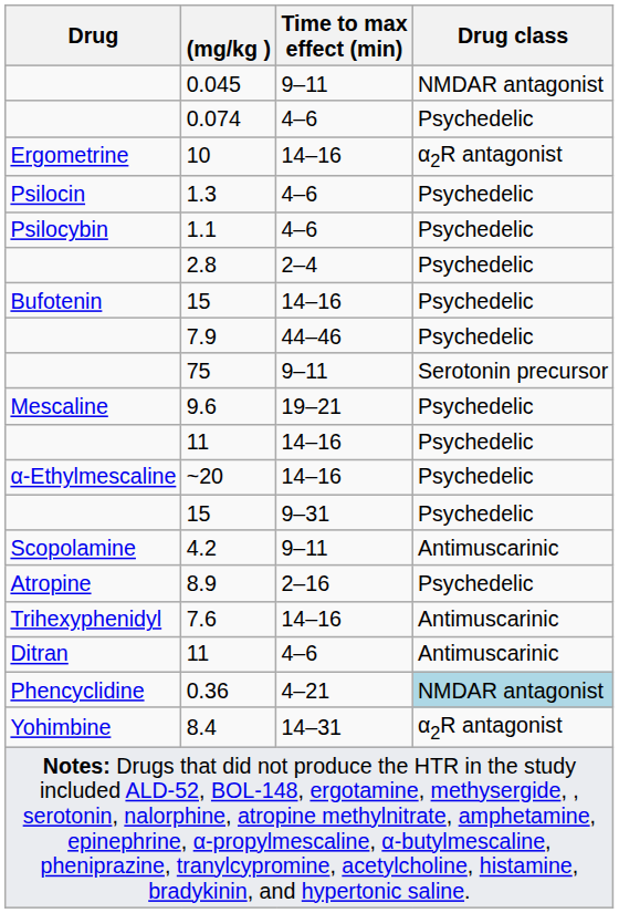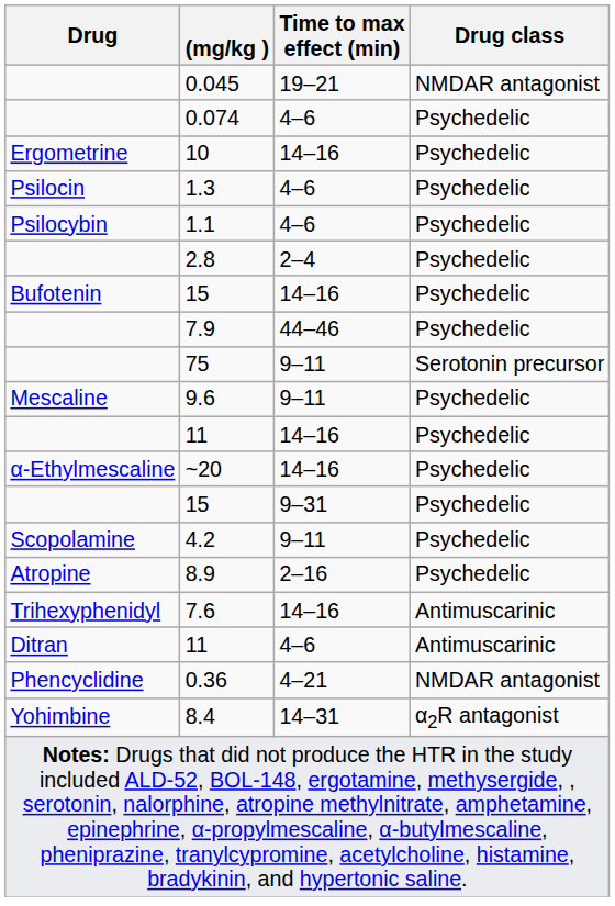 <table class="wikitable floatright" style="font-size:small;">
 <tr>
 <th>Drug</th>
 <th><br>(mg/kg )</th>
 <th>Time to max<br>effect (min)</th>
 <th>Drug class</th>
 </tr>
 <tr>
 <td></td>
 <td>0.045</td>
-<td>9–11</td>
+<td>19–21</td>
 <td>NMDAR antagonist</td>
 </tr>
 <tr>
 <td></td>
 <td>0.074</td>
 <td>4–6</td>
 <td>Psychedelic</td>
 </tr>
 <tr>
 <td><a href='#'>Ergometrine</a></td>
 <td>10</td>
 <td>14–16</td>
-<td>α<sub>2</sub>R antagonist</td>
+<td>Psychedelic</td>
 </tr>
 <tr>
 <td><a href='#'>Psilocin</a></td>
 <td>1.3</td>
 <td>4–6</td>
 <td>Psychedelic</td>
 </tr>
 <tr>
 <td><a href='#'>Psilocybin</a></td>
 <td>1.1</td>
 <td>4–6</td>
 <td>Psychedelic</td>
 </tr>
 <tr>
 <td></td>
 <td>2.8</td>
 <td>2–4</td>
 <td>Psychedelic</td>
 </tr>
 <tr>
 <td><a href='#'>Bufotenin</a></td>
 <td>15</td>
 <td>14–16</td>
 <td>Psychedelic</td>
 </tr>
 <tr>
 <td></td>
 <td>7.9</td>
 <td>44–46</td>
 <td>Psychedelic</td>
 </tr>
 <tr>
 <td></td>
 <td>75</td>
 <td>9–11</td>
 <td>Serotonin precursor</td>
 </tr>
 <tr>
 <td><a href='#'>Mescaline</a></td>
 <td>9.6</td>
-<td>19–21</td>
+<td>9–11</td>
 <td>Psychedelic</td>
 </tr>
 <tr>
 <td></td>
 <td>11</td>
 <td>14–16</td>
 <td>Psychedelic</td>
 </tr>
 <tr>
 <td><a href='#'>α-Ethylmescaline</a></td>
 <td>~20</td>
 <td>14–16</td>
 <td>Psychedelic</td>
 </tr>
 <tr>
 <td></td>
 <td>15</td>
 <td>9–31</td>
 <td>Psychedelic</td>
 </tr>
 <tr>
 <td><a href='#'>Scopolamine</a></td>
 <td>4.2</td>
 <td>9–11</td>
-<td>Antimuscarinic</td>
+<td>Psychedelic</td>
 </tr>
 <tr>
 <td><a href='#'>Atropine</a></td>
 <td>8.9</td>
 <td>2–16</td>
 <td>Psychedelic</td>
 </tr>
 <tr>
 <td><a href='#'>Trihexyphenidyl</a></td>
 <td>7.6</td>
 <td>14–16</td>
 <td>Antimuscarinic</td>
 </tr>
 <tr>
 <td><a href='#'>Ditran</a></td>
 <td>11</td>
 <td>4–6</td>
 <td>Antimuscarinic</td>
 </tr>
 <tr>
 <td><a href='#'>Phencyclidine</a></td>
 <td>0.36</td>
 <td>4–21</td>
-<td style="background: lightblue;">NMDAR antagonist</td>
+<td>NMDAR antagonist</td>
 </tr>
 <tr>
 <td><a href='#'>Yohimbine</a></td>
 <td>8.4</td>
 <td>14–31</td>
 <td>α<sub>2</sub>R antagonist</td>
 </tr>
 <tr class="sortbottom">
 <td colspan="4" style="width: 1px; background-color:#eaecf0; text-align: center;"><strong>Notes:</strong> Drugs that did not produce the HTR in the study included <a href='#'>ALD-52</a>, <a href='#'>BOL-148</a>, <a href='#'>ergotamine</a>, <a href='#'>methysergide</a>, , <a href='#'>serotonin</a>, <a href='#'>nalorphine</a>, <a href='#'>atropine methylnitrate</a>, <a href='#'>amphetamine</a>, <a href='#'>epinephrine</a>, <a href='#'>α-propylmescaline</a>, <a href='#'>α-butylmescaline</a>, <a href='#'>pheniprazine</a>, <a href='#'>tranylcypromine</a>, <a href='#'>acetylcholine</a>, <a href='#'>histamine</a>, <a href='#'>bradykinin</a>, and <a href='#'>hypertonic saline</a>.</td>
 </tr>
 </table>
